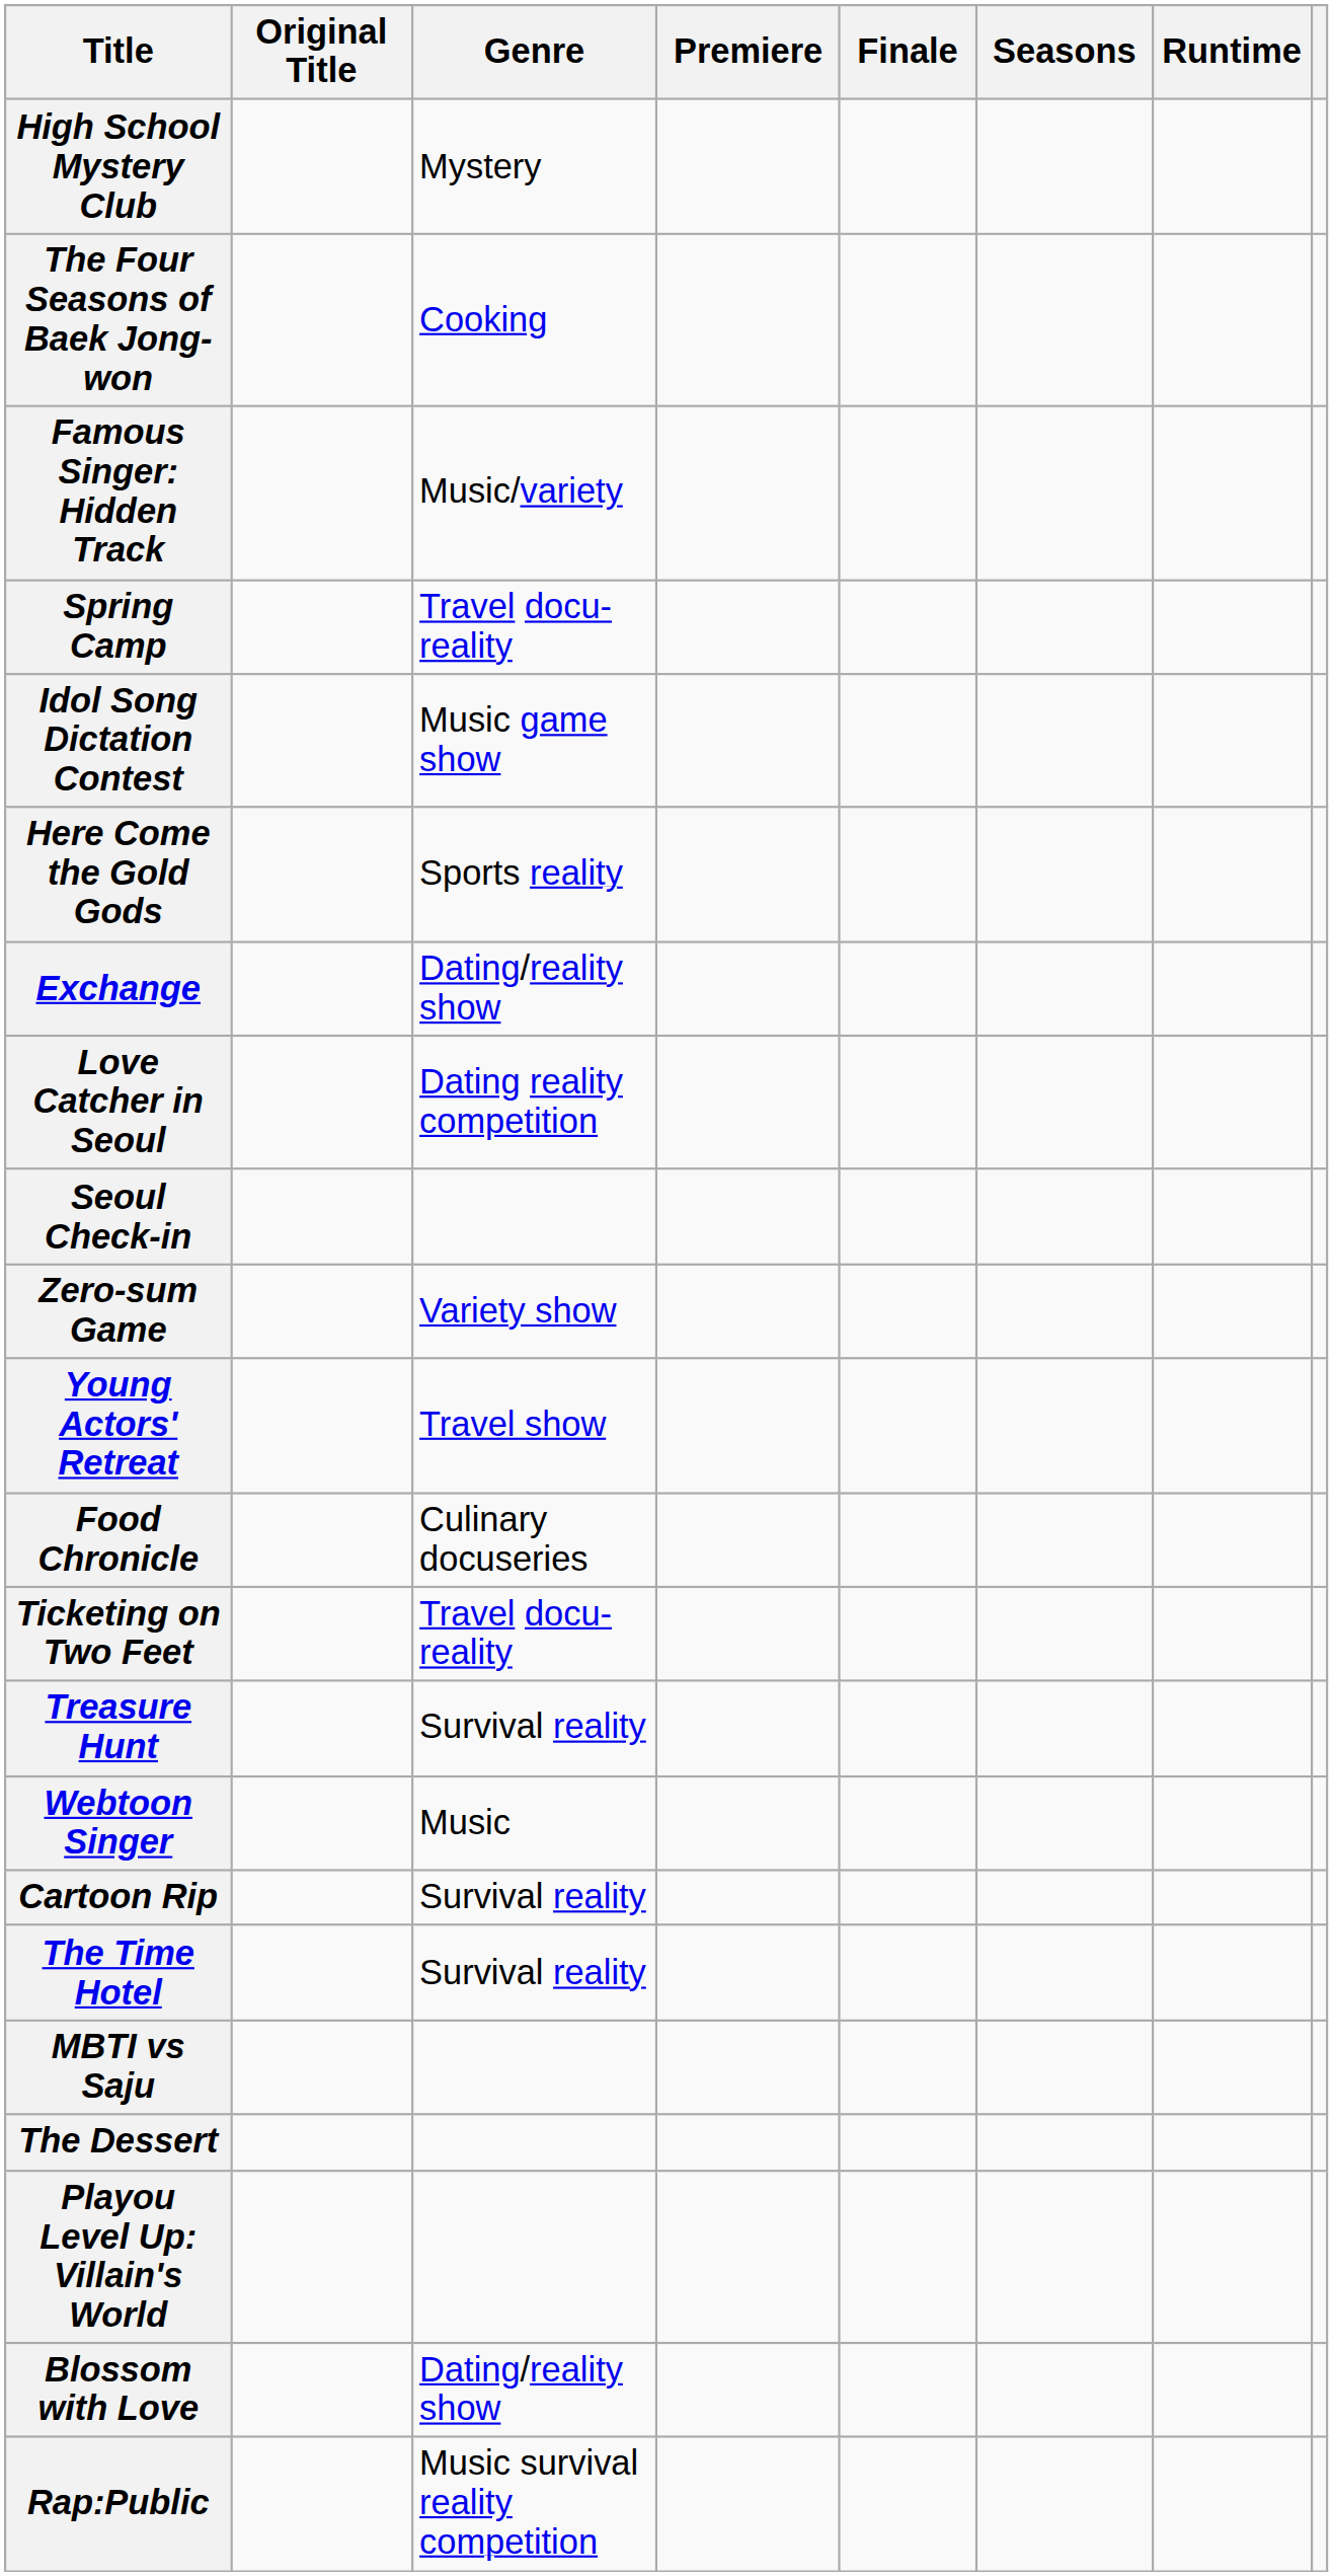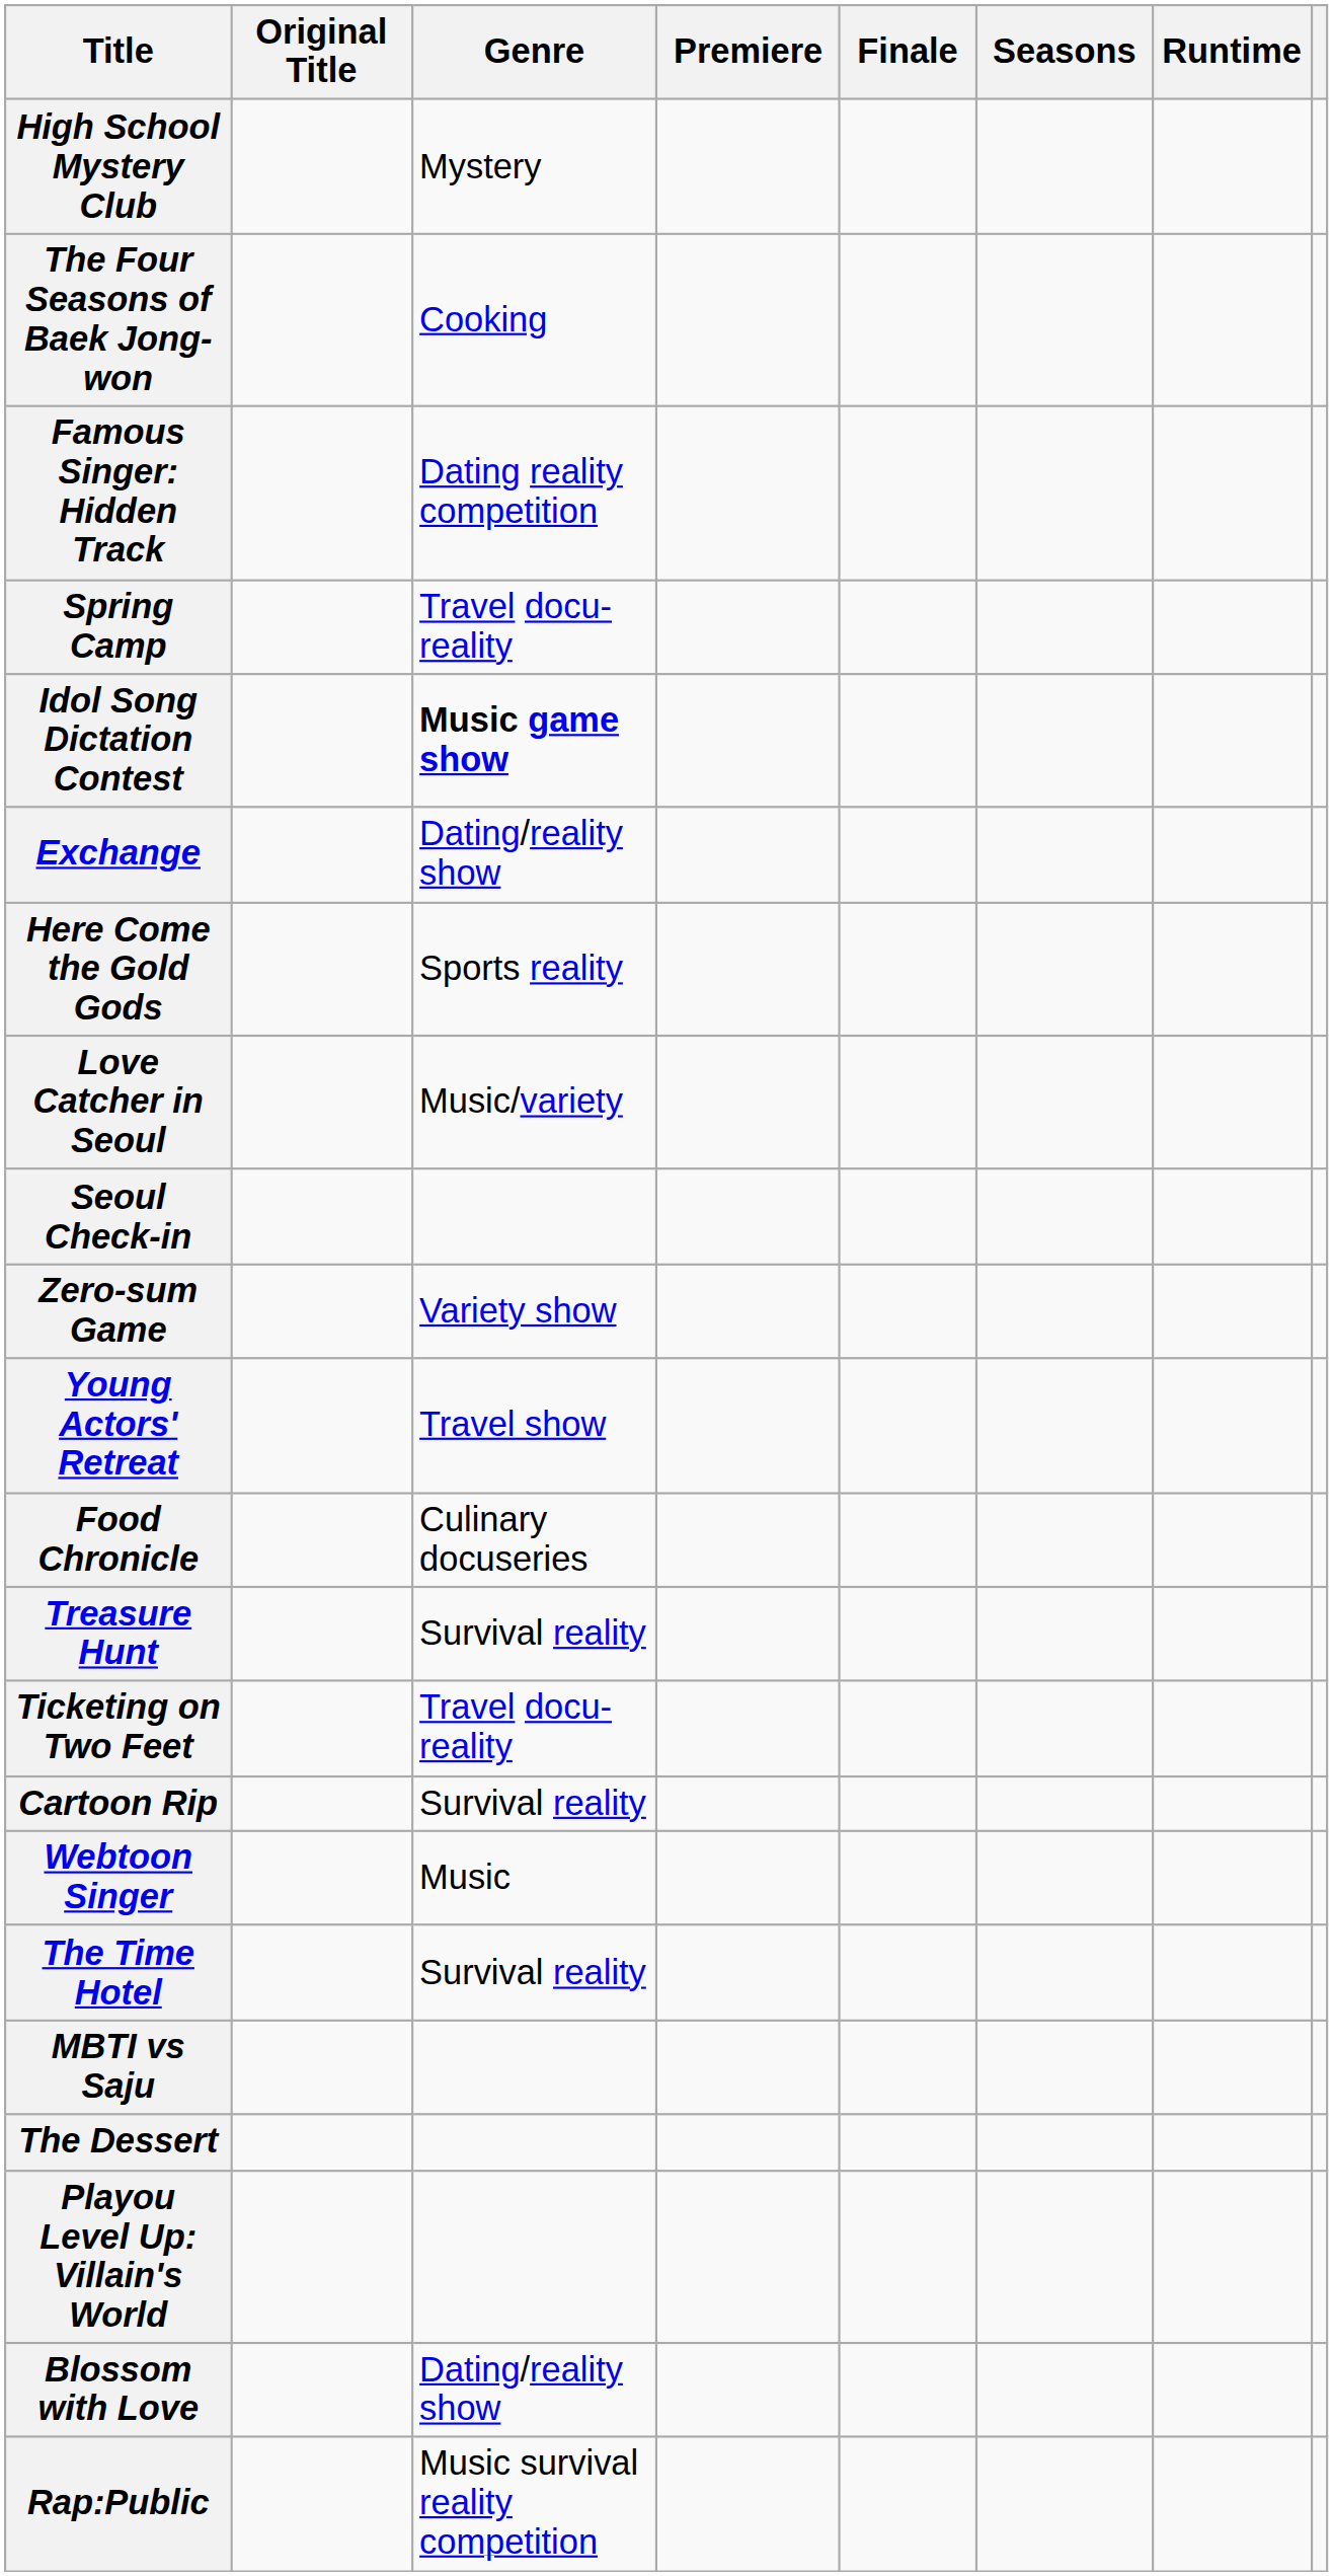 <table class="wikitable plainrowheaders sortable">
 <tr>
 <th scope="col" style="width:15em">Title</th>
 <th scope="col" style="width:15em">Original Title</th>
 <th scope="col" style="width:15em">Genre</th>
 <th scope="col" style="width:10em">Premiere</th>
 <th scope="col" style="width:10em">Finale</th>
 <th scope="col" style="width:10em">Seasons</th>
 <th scope="col" style="width:5em">Runtime</th>
 <th scope="col" class="unsortable"></th>
 </tr>
 <tr>
 <th scope="row"><em>High School Mystery Club</em></th>
 <td></td>
 <td>Mystery</td>
 <td></td>
 <td></td>
 <td></td>
 <td></td>
 <td style="text-align:center"></td>
 </tr>
 <tr>
 <th scope="row"><em>The Four Seasons of Baek Jong-won</em></th>
 <td></td>
 <td><a href='#'>Cooking</a></td>
 <td></td>
 <td></td>
 <td></td>
 <td></td>
 <td style="text-align:center"></td>
 </tr>
 <tr>
 <th scope="row"><em>Famous Singer: Hidden Track</em></th>
 <td></td>
-<td>Music/<a href='#'>variety</a></td>
+<td><a href='#'>Dating</a> <a href='#'>reality competition</a></td>
 <td></td>
 <td></td>
 <td></td>
 <td></td>
 <td style="text-align:center"></td>
 </tr>
 <tr>
 <th scope="row"><em>Spring Camp</em></th>
 <td></td>
 <td><a href='#'>Travel</a> <a href='#'>docu-reality</a></td>
 <td></td>
 <td></td>
 <td></td>
 <td></td>
 <td style="text-align:center"></td>
 </tr>
 <tr>
 <th scope="row"><em>Idol Song Dictation Contest</em></th>
 <td></td>
-<td>Music <a href='#'>game show</a></td>
+<td><strong>Music <a href='#'>game show</a></strong></td>
+<td></td>
+<td></td>
+<td></td>
+<td></td>
+<td style="text-align:center"></td>
+</tr>
+<tr>
+<th scope="row"><em><a href='#'>Exchange</a></em></th>
+<td></td>
+<td><a href='#'>Dating</a>/<a href='#'>reality show</a></td>
 <td></td>
 <td></td>
 <td></td>
 <td></td>
 <td style="text-align:center"></td>
 </tr>
 <tr>
 <th scope="row"><em>Here Come the Gold Gods</em></th>
 <td></td>
 <td>Sports <a href='#'>reality</a></td>
 <td></td>
 <td></td>
 <td></td>
 <td></td>
 <td style="text-align:center"></td>
 </tr>
 <tr>
-<th scope="row"><em><a href='#'>Exchange</a></em></th>
-<td></td>
-<td><a href='#'>Dating</a>/<a href='#'>reality show</a></td>
-<td></td>
-<td></td>
-<td></td>
-<td></td>
-<td style="text-align:center"></td>
-</tr>
-<tr>
 <th scope="row"><em>Love Catcher in Seoul</em></th>
 <td></td>
-<td><a href='#'>Dating</a> <a href='#'>reality competition</a></td>
+<td>Music/<a href='#'>variety</a></td>
 <td></td>
 <td></td>
 <td></td>
 <td></td>
 <td style="text-align:center"></td>
 </tr>
 <tr>
 <th scope="row"><em>Seoul Check-in</em></th>
 <td></td>
 <td></td>
 <td></td>
 <td></td>
 <td></td>
 <td></td>
 <td style="text-align:center"></td>
 </tr>
 <tr>
 <th scope="row"><em>Zero-sum Game</em></th>
 <td></td>
 <td><a href='#'>Variety show</a></td>
 <td></td>
 <td></td>
 <td></td>
 <td></td>
 <td style="text-align:center"></td>
 </tr>
 <tr>
 <th scope="row"><em><a href='#'>Young Actors' Retreat</a></em></th>
 <td></td>
 <td><a href='#'>Travel show</a></td>
 <td></td>
 <td></td>
 <td></td>
 <td></td>
 <td style="text-align:center"></td>
 </tr>
 <tr>
 <th scope="row"><em>Food Chronicle</em></th>
 <td></td>
 <td>Culinary docuseries</td>
 <td></td>
 <td></td>
 <td></td>
 <td></td>
 <td style="text-align:center"></td>
 </tr>
 <tr>
+<th scope="row"><em><a href='#'>Treasure Hunt</a></em></th>
+<td></td>
+<td>Survival <a href='#'>reality</a></td>
+<td></td>
+<td></td>
+<td></td>
+<td></td>
+<td style="text-align:center"></td>
+</tr>
+<tr>
 <th scope="row"><em>Ticketing on Two Feet</em></th>
 <td></td>
 <td><a href='#'>Travel</a> <a href='#'>docu-reality</a></td>
 <td></td>
 <td></td>
 <td></td>
 <td></td>
 <td style="text-align:center"></td>
 </tr>
 <tr>
-<th scope="row"><em><a href='#'>Treasure Hunt</a></em></th>
+<th scope="row"><em>Cartoon Rip</em></th>
 <td></td>
 <td>Survival <a href='#'>reality</a></td>
 <td></td>
 <td></td>
 <td></td>
 <td></td>
 <td style="text-align:center"></td>
 </tr>
 <tr>
 <th scope="row"><em><a href='#'>Webtoon Singer</a></em></th>
 <td></td>
 <td>Music</td>
-<td></td>
-<td></td>
-<td></td>
-<td></td>
-<td style="text-align:center"></td>
-</tr>
-<tr>
-<th scope="row"><em>Cartoon Rip</em></th>
-<td></td>
-<td>Survival <a href='#'>reality</a></td>
 <td></td>
 <td></td>
 <td></td>
 <td></td>
 <td style="text-align:center"></td>
 </tr>
 <tr>
 <th scope="row"><em><a href='#'>The Time Hotel</a></em></th>
 <td></td>
 <td>Survival <a href='#'>reality</a></td>
 <td></td>
 <td></td>
 <td></td>
 <td></td>
 <td style="text-align:center"></td>
 </tr>
 <tr>
 <th scope="row"><em>MBTI vs Saju</em></th>
 <td></td>
 <td></td>
 <td></td>
 <td></td>
 <td></td>
 <td></td>
 <td style="text-align:center"></td>
 </tr>
 <tr>
 <th scope="row"><em>The Dessert</em></th>
 <td></td>
 <td></td>
 <td></td>
 <td></td>
 <td></td>
 <td></td>
 <td style="text-align:center"></td>
 </tr>
 <tr>
 <th scope="row"><em>Playou Level Up: Villain's World</em></th>
 <td></td>
 <td></td>
 <td></td>
 <td></td>
 <td></td>
 <td></td>
 <td style="text-align:center"></td>
 </tr>
 <tr>
 <th scope="row"><em>Blossom with Love</em></th>
 <td></td>
 <td><a href='#'>Dating</a>/<a href='#'>reality show</a></td>
 <td></td>
 <td></td>
 <td></td>
 <td></td>
 <td style="text-align:center"></td>
 </tr>
 <tr>
 <th scope="row"><em>Rap:Public</em></th>
 <td></td>
 <td>Music survival <a href='#'>reality competition</a></td>
 <td></td>
 <td></td>
 <td></td>
 <td></td>
 <td style="text-align:center"></td>
 </tr>
 <tr>
 </tr>
 </table>
